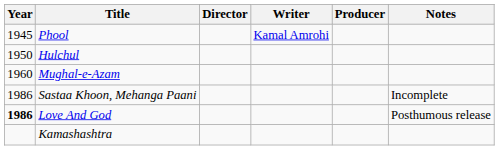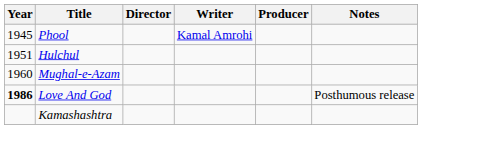 <table class="wikitable">
 <tr style="background:#ccc; text-align:center;">
 <th>Year</th>
 <th>Title</th>
 <th>Director</th>
 <th>Writer</th>
 <th>Producer</th>
 <th>Notes</th>
 </tr>
 <tr>
 <td>1945</td>
 <td><em><a href='#'>Phool</a></em></td>
 <td></td>
 <td><a href='#'>Kamal Amrohi</a></td>
 <td></td>
 <td></td>
 </tr>
 <tr>
-<td>1950</td>
+<td>1951</td>
 <td><em><a href='#'>Hulchul</a></em></td>
 <td></td>
 <td></td>
 <td></td>
 <td></td>
 </tr>
 <tr>
 <td>1960</td>
 <td><em><a href='#'>Mughal-e-Azam</a></em></td>
 <td></td>
 <td></td>
 <td></td>
 <td></td>
-</tr>
-<tr>
-<td>1986</td>
-<td><em>Sastaa Khoon, Mehanga Paani</em></td>
-<td></td>
-<td></td>
-<td></td>
-<td>Incomplete</td>
 </tr>
 <tr>
 <td><strong>1986</strong></td>
 <td><em><a href='#'>Love And God</a></em></td>
 <td></td>
 <td></td>
 <td></td>
 <td>Posthumous release</td>
 </tr>
 <tr>
 <td></td>
 <td><em>Kamashashtra</em></td>
 <td></td>
 <td></td>
 <td></td>
 <td></td>
 </tr>
 </table>
